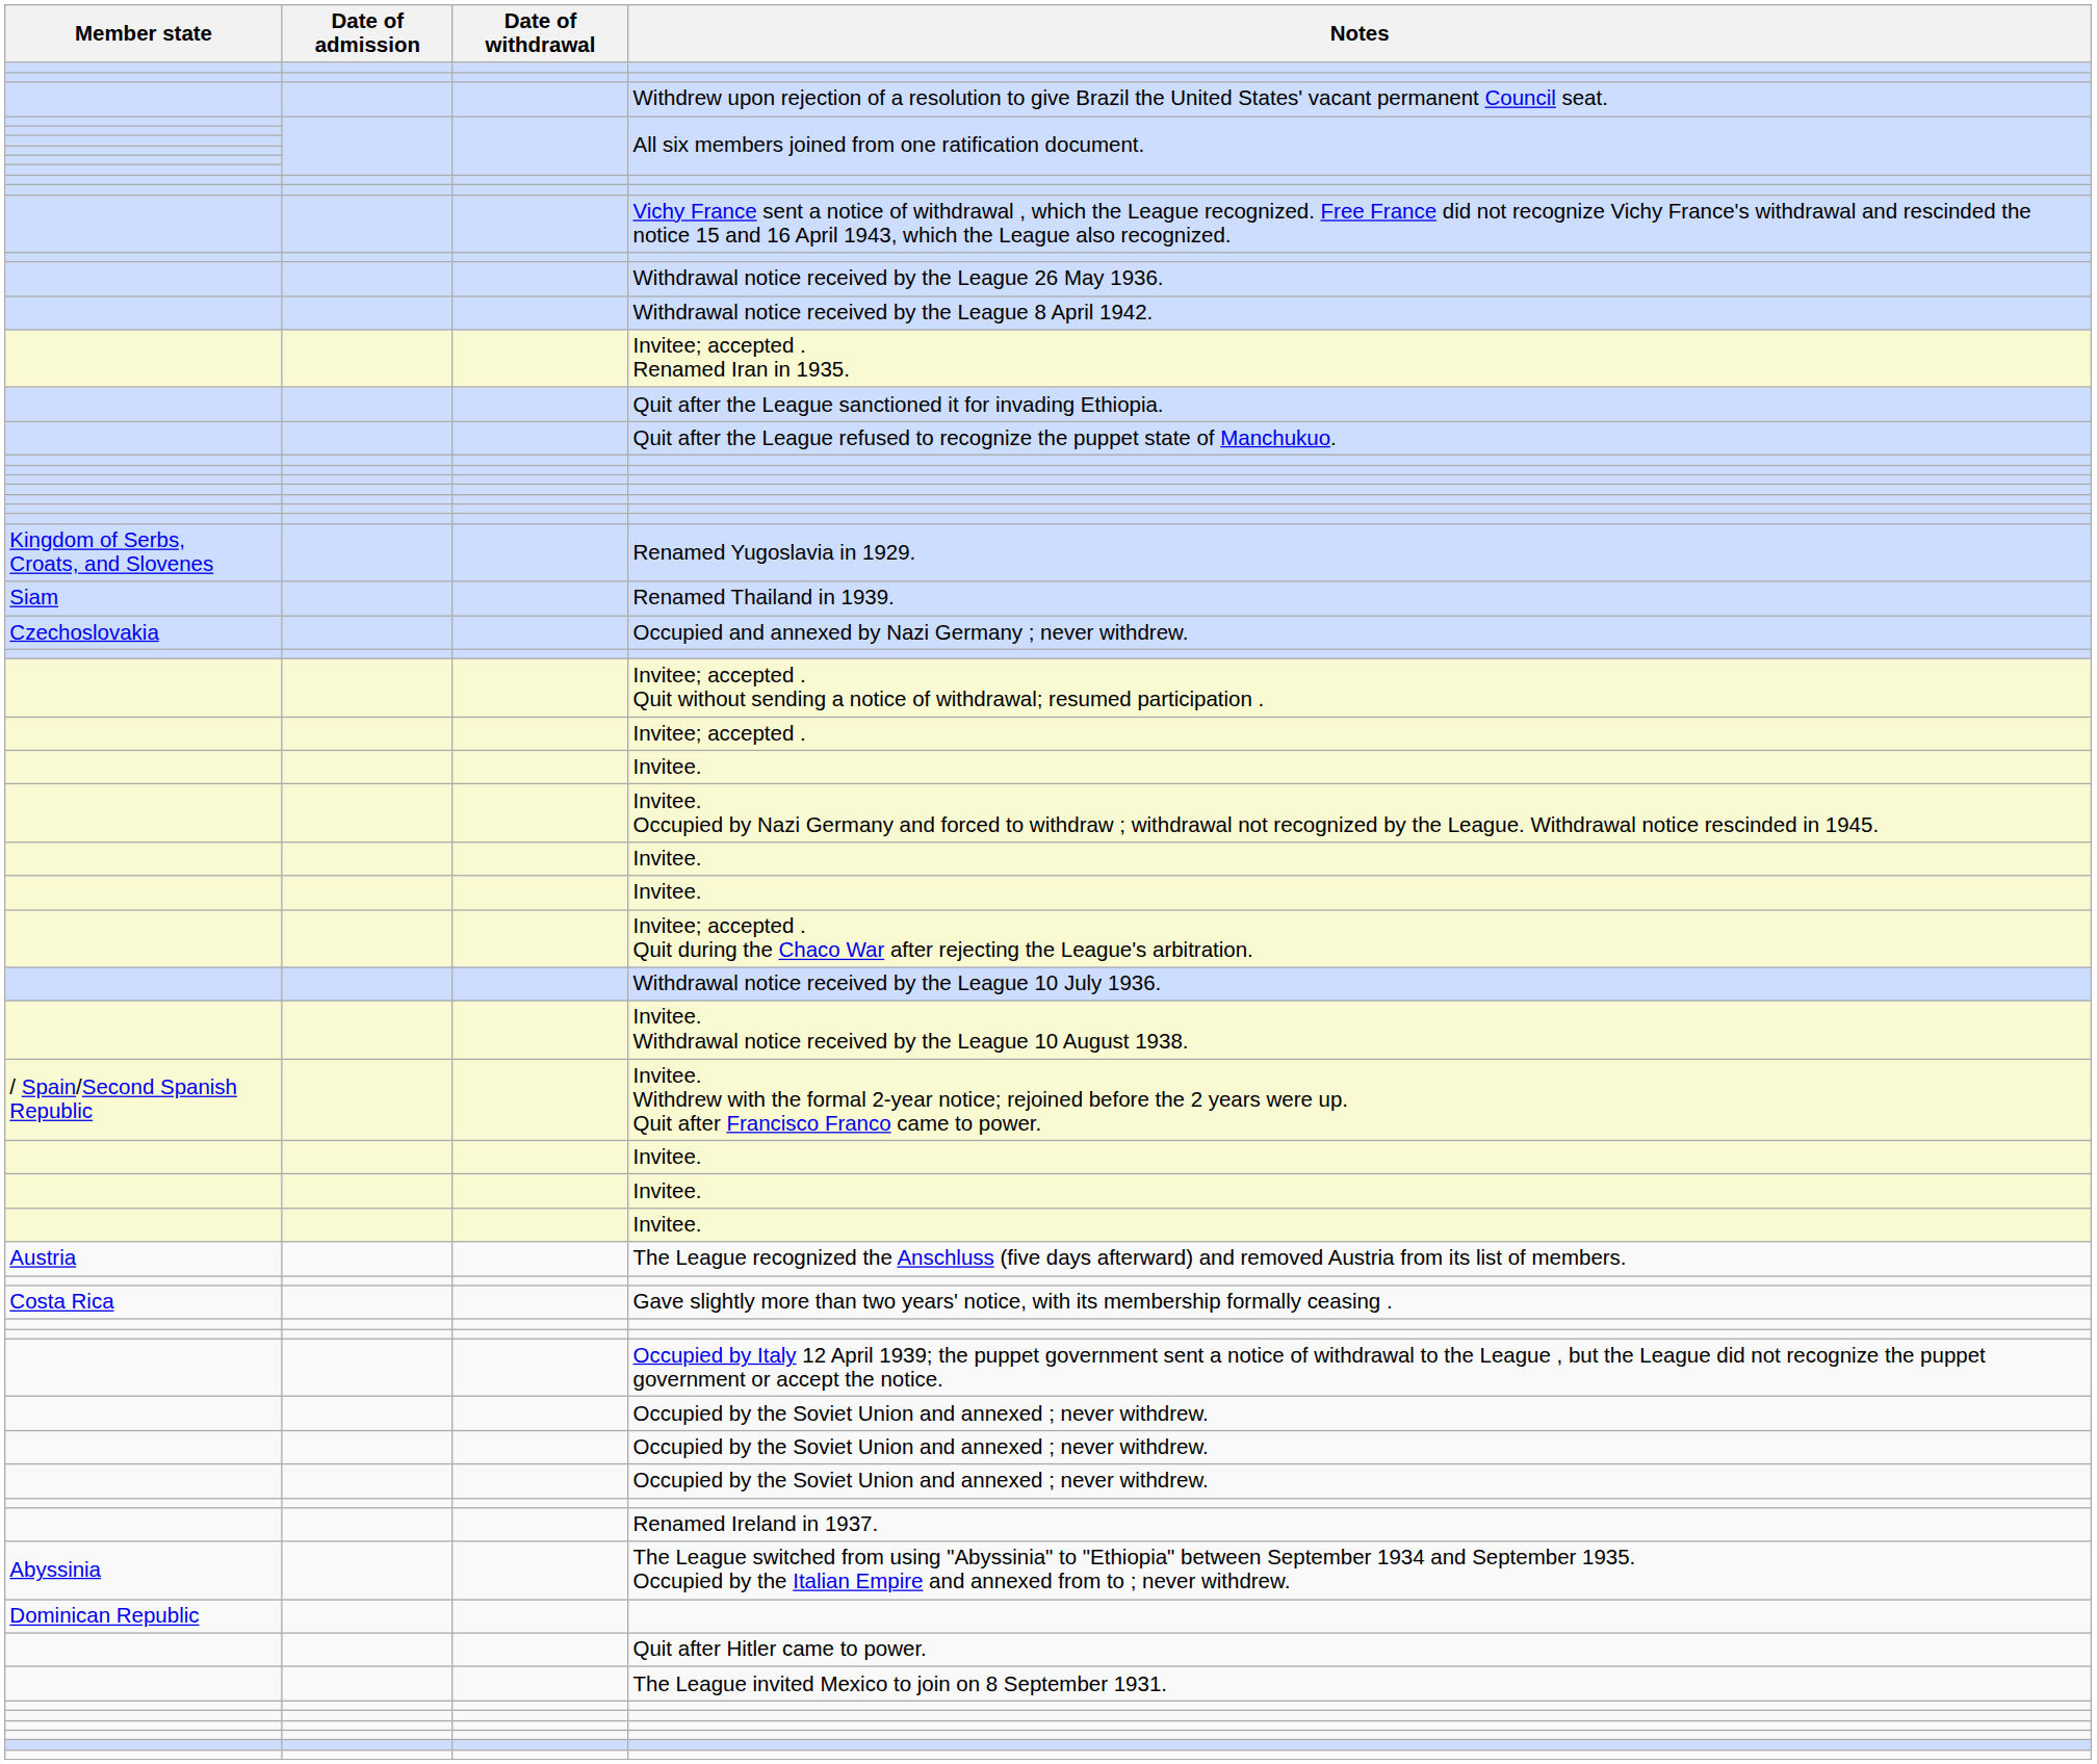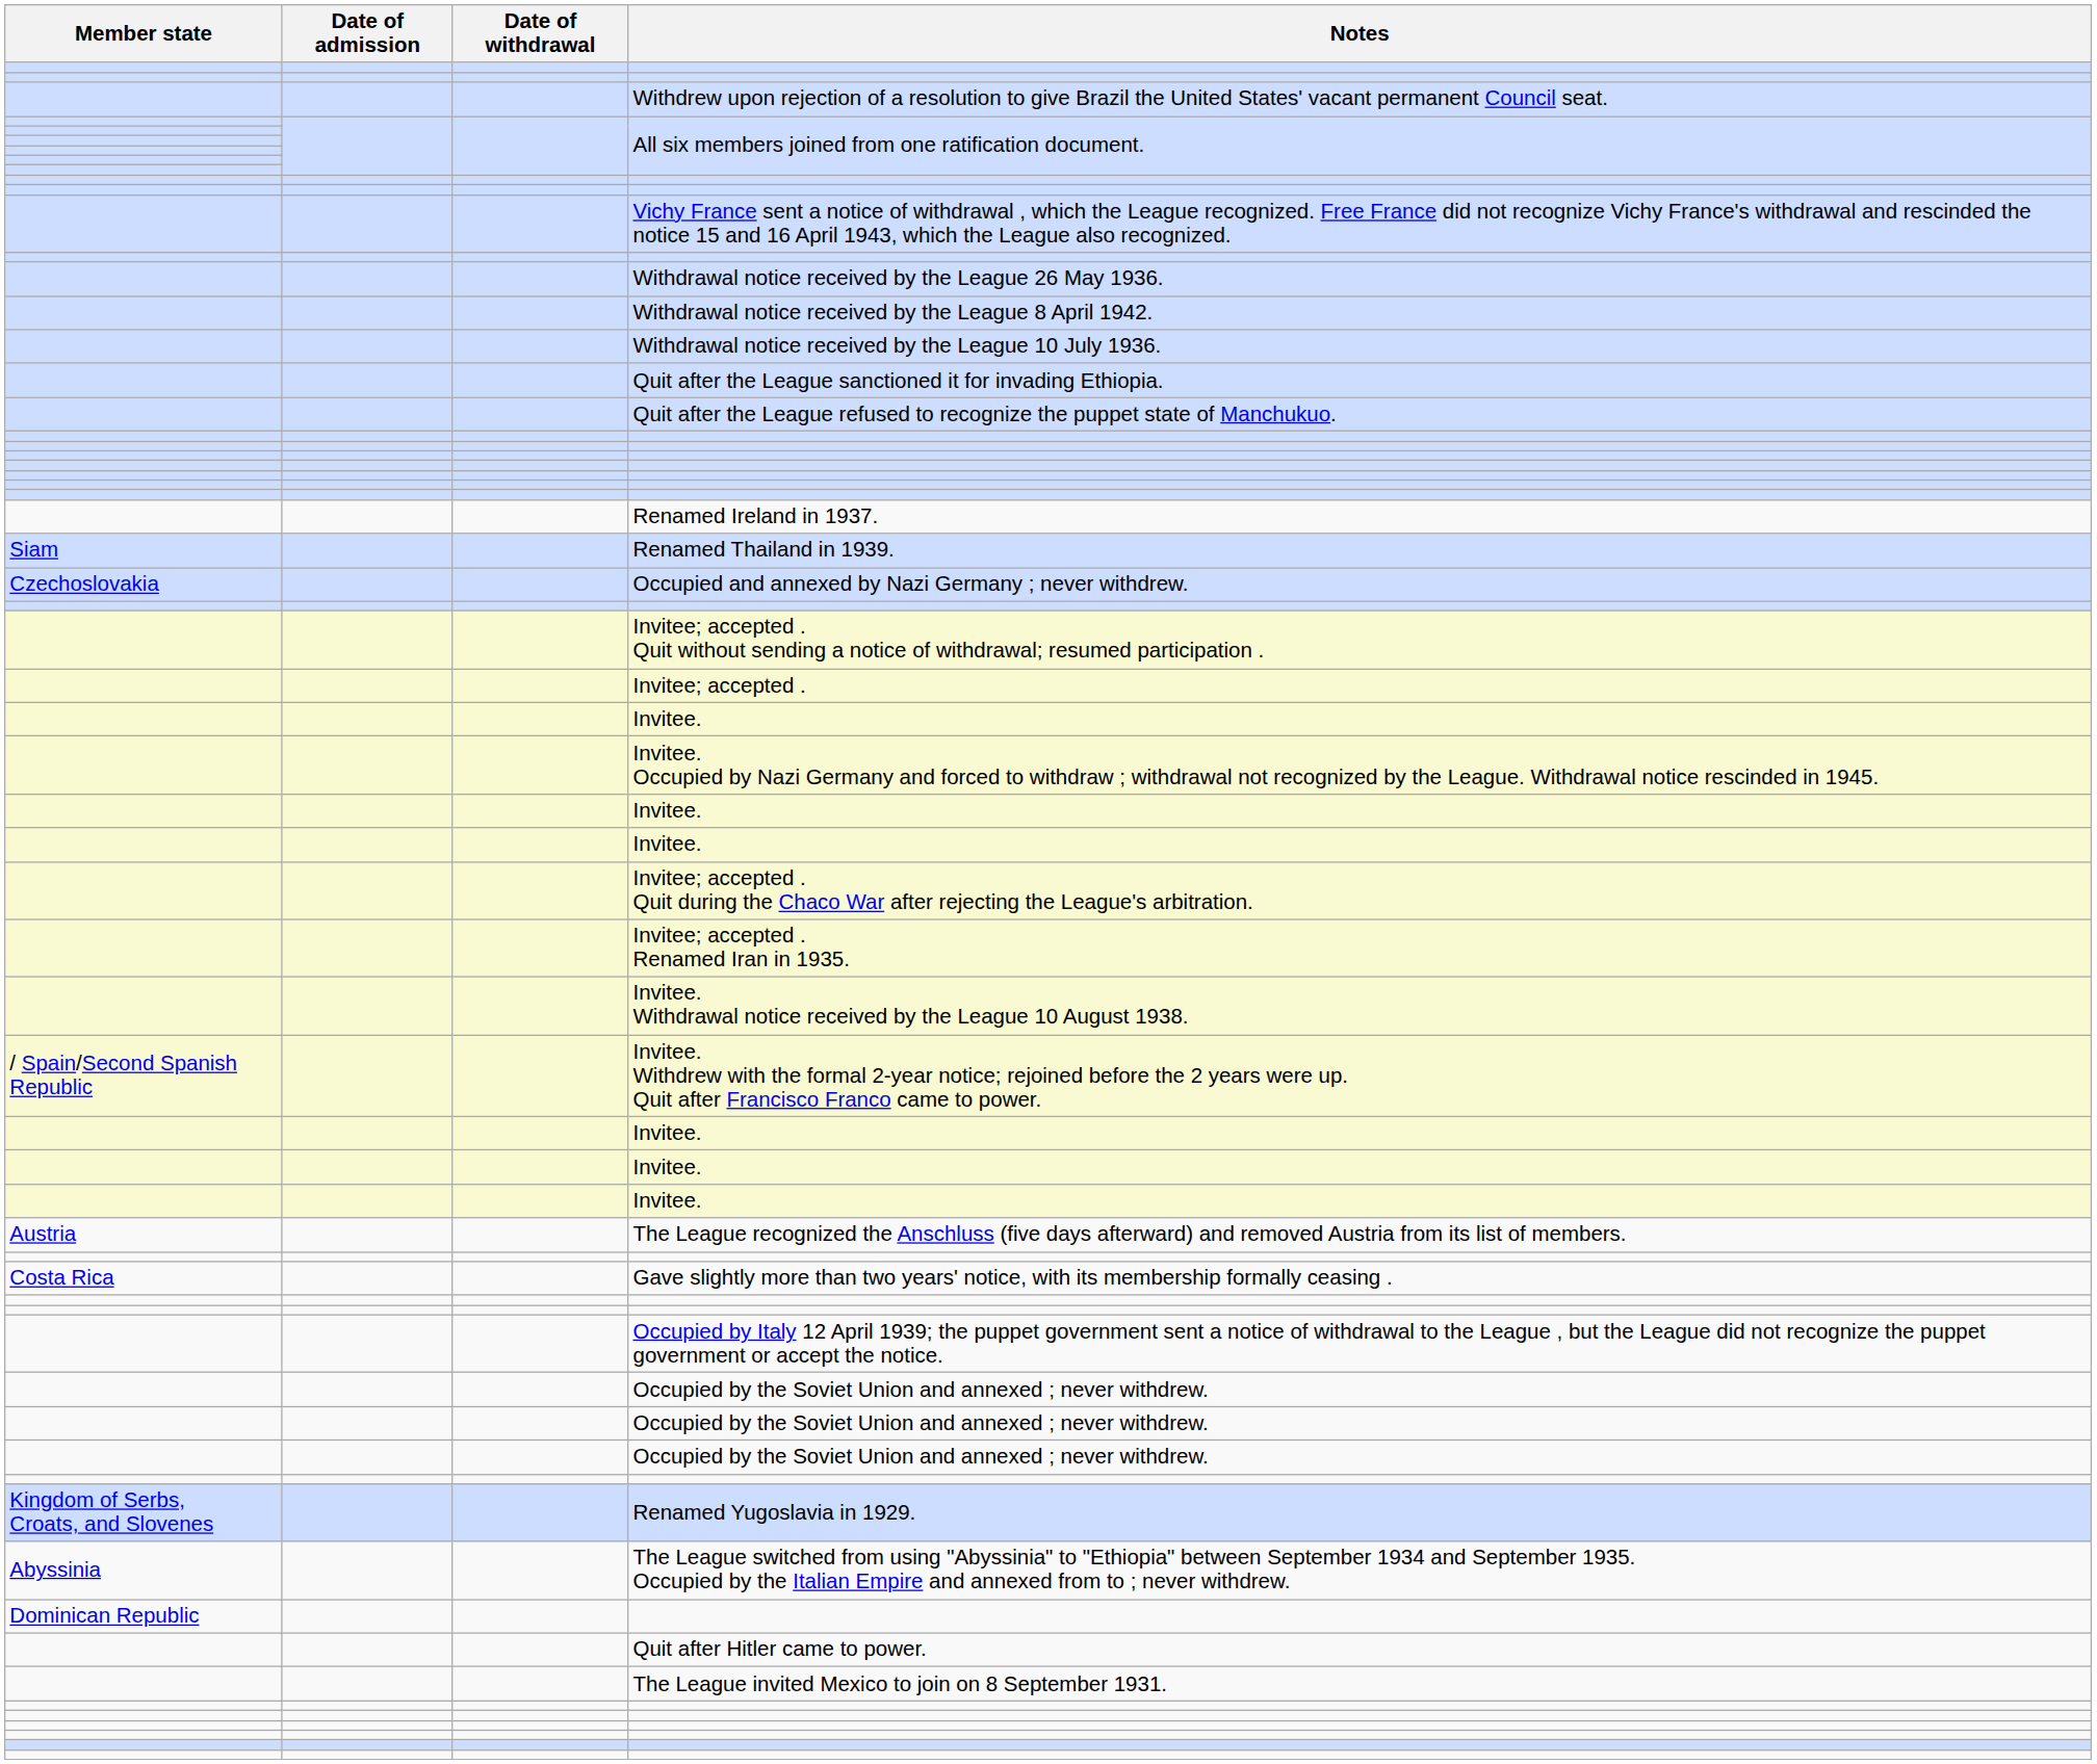 <table class="wikitable sortable plainrowheaders">
 <tr>
 <th scope="col">Member state</th>
 <th scope="col">Date of admission</th>
 <th scope="col">Date of withdrawal</th>
 <th scope="col" class=unsortable>Notes</th>
 </tr>
 <tr style="background:#cdf;">
 <td scope="row"></td>
 <td></td>
 <td></td>
 <td></td>
 </tr>
 <tr style="background:#cdf;">
 <td scope="row"></td>
 <td></td>
 <td></td>
 <td></td>
 </tr>
 <tr style="background:#cdf;">
 <td scope="row"></td>
 <td></td>
 <td></td>
 <td>Withdrew upon rejection of a resolution to give Brazil the United States' vacant permanent <a href='#'>Council</a> seat.</td>
 </tr>
 <tr style="background:#cdf;">
 <td scope="row"></td>
 <td rowspan="6"></td>
 <td rowspan="6"></td>
 <td rowspan="6">All six members joined from one ratification document.</td>
 </tr>
 <tr style="background:#cdf;">
 <td scope="row"></td>
 </tr>
 <tr style="background:#cdf;">
 <td scope="row"></td>
 </tr>
 <tr style="background:#cdf;">
 <td scope="row" data-sort-value=Africa></td>
 </tr>
 <tr style="background:#cdf;">
 <td scope="row"></td>
 </tr>
 <tr style="background:#cdf;">
 <td scope="row"></td>
 </tr>
 <tr style="background:#cdf;">
 <td scope="row"></td>
 <td></td>
 <td></td>
 <td></td>
 </tr>
 <tr style="background:#cdf;">
 <td scope="row"></td>
 <td></td>
 <td></td>
 <td></td>
 </tr>
 <tr style="background:#cdf;">
 <td scope="row"><br></td>
 <td></td>
 <td></td>
 <td><a href='#'>Vichy France</a> sent a notice of withdrawal , which the League recognized. <a href='#'>Free France</a> did not recognize Vichy France's withdrawal and rescinded the notice 15 and 16 April 1943, which the League also recognized.</td>
 </tr>
 <tr style="background:#cdf;">
 <td scope="row"></td>
 <td></td>
 <td></td>
 <td></td>
 </tr>
 <tr style="background:#cdf;">
 <td scope="row"></td>
 <td></td>
 <td></td>
 <td>Withdrawal notice received by the League 26 May 1936.</td>
 </tr>
 <tr style="background:#cdf;">
 <td scope="row"></td>
 <td></td>
 <td></td>
 <td>Withdrawal notice received by the League 8 April 1942.</td>
 </tr>
-<tr style="background:#fafad2;">
+<tr style="background:#cdf;">
 <td scope="row"></td>
 <td></td>
 <td></td>
-<td>Invitee; accepted .<br>Renamed Iran in 1935.</td>
+<td>Withdrawal notice received by the League 10 July 1936.</td>
 </tr>
 <tr style="background:#cdf;">
 <td scope="row"></td>
 <td></td>
 <td></td>
 <td>Quit after the League sanctioned it for invading Ethiopia.</td>
 </tr>
 <tr style="background:#cdf;">
 <td scope="row" data-sort-value=J></td>
 <td></td>
 <td></td>
 <td>Quit after the League refused to recognize the puppet state of <a href='#'>Manchukuo</a>.</td>
 </tr>
 <tr style="background:#cdf;">
 <td scope="row"></td>
 <td></td>
 <td></td>
 <td></td>
 </tr>
 <tr style="background:#cdf;">
 <td scope="row"></td>
 <td></td>
 <td></td>
 <td></td>
 </tr>
 <tr style="background:#cdf;">
 <td scope="row"></td>
 <td></td>
 <td></td>
 <td></td>
 </tr>
 <tr style="background:#cdf;">
 <td scope="row"></td>
 <td></td>
 <td></td>
 <td></td>
 </tr>
 <tr style="background:#cdf;">
 <td scope="row"></td>
 <td></td>
 <td></td>
 <td></td>
 </tr>
 <tr style="background:#cdf;">
 <td scope="row"></td>
 <td></td>
 <td></td>
 <td></td>
 </tr>
 <tr style="background:#cdf;">
 <td scope="row"></td>
 <td></td>
 <td></td>
 <td></td>
 </tr>
-<tr style="background:#cdf;">
-<td scope="row" data-sort-value="Serbs"> <a href='#'>Kingdom of Serbs,<br>Croats, and Slovenes</a></td>
+<tr>
+<td scope="row"></td>
 <td></td>
 <td></td>
-<td>Renamed Yugoslavia in 1929.</td>
+<td>Renamed Ireland in 1937.</td>
 </tr>
 <tr style="background:#cdf;">
 <td scope="row"> <a href='#'>Siam</a></td>
 <td></td>
 <td></td>
 <td>Renamed Thailand in 1939.</td>
 </tr>
 <tr style="background:#cdf;">
 <td scope="row" data-sort-value=Slovakia> <a href='#'>Czechoslovakia</a></td>
 <td></td>
 <td></td>
 <td>Occupied and annexed by Nazi Germany ; never withdrew.</td>
 </tr>
 <tr style="background:#cdf;">
 <td scope="row"></td>
 <td></td>
 <td></td>
 <td></td>
 </tr>
 <tr style="background:#fafad2;">
 <td scope="row"></td>
 <td></td>
 <td></td>
 <td>Invitee; accepted .<br>Quit  without sending a notice of withdrawal; resumed participation .</td>
 </tr>
 <tr style="background:#fafad2;">
 <td scope="row"></td>
 <td></td>
 <td></td>
 <td>Invitee; accepted .</td>
 </tr>
 <tr style="background:#fafad2;">
 <td scope="row"></td>
 <td></td>
 <td></td>
 <td>Invitee.</td>
 </tr>
 <tr style="background:#fafad2;">
 <td scope="row"></td>
 <td></td>
 <td></td>
 <td>Invitee.<br>Occupied by Nazi Germany  and forced to withdraw ; withdrawal not recognized by the League. Withdrawal notice rescinded in 1945.</td>
 </tr>
 <tr style="background:#fafad2;">
 <td scope="row"></td>
 <td></td>
 <td></td>
 <td>Invitee.</td>
 </tr>
 <tr style="background:#fafad2;">
 <td scope="row"></td>
 <td></td>
 <td></td>
 <td>Invitee.</td>
 </tr>
 <tr style="background:#fafad2;">
 <td scope="row"></td>
 <td></td>
 <td></td>
 <td>Invitee; accepted .<br>Quit during the <a href='#'>Chaco War</a> after rejecting the League's arbitration.</td>
 </tr>
-<tr style="background:#cdf;">
+<tr style="background:#fafad2;">
 <td scope="row"></td>
 <td></td>
 <td></td>
-<td>Withdrawal notice received by the League 10 July 1936.</td>
+<td>Invitee; accepted .<br>Renamed Iran in 1935.</td>
 </tr>
 <tr style="background:#fafad2;">
 <td scope="row" data-sort-value=Salvador></td>
 <td></td>
 <td></td>
 <td>Invitee.<br>Withdrawal notice received by the League 10 August 1938.</td>
 </tr>
 <tr style="background:#fafad2;">
 <td scope="row">/ <a href='#'>Spain</a>/<a href='#'>Second Spanish Republic</a></td>
 <td></td>
 <td></td>
 <td>Invitee.<br>Withdrew  with the formal 2-year notice; rejoined  before the 2 years were up.<br>Quit after <a href='#'>Francisco Franco</a> came to power.</td>
 </tr>
 <tr style="background:#fafad2;">
 <td scope="row"></td>
 <td></td>
 <td></td>
 <td>Invitee.</td>
 </tr>
 <tr style="background:#fafad2;">
 <td scope="row"></td>
 <td></td>
 <td></td>
 <td>Invitee.</td>
 </tr>
 <tr style="background:#fafad2;">
 <td scope="row"></td>
 <td></td>
 <td></td>
 <td>Invitee.</td>
 </tr>
 <tr>
 <td scope="row"> <a href='#'>Austria</a></td>
 <td></td>
 <td></td>
 <td>The League recognized the <a href='#'>Anschluss</a> (five days afterward) and removed Austria from its list of members.</td>
 </tr>
 <tr>
 <td scope="row"></td>
 <td></td>
 <td></td>
 <td></td>
 </tr>
 <tr>
 <td scope="row"> <a href='#'>Costa Rica</a></td>
 <td></td>
 <td></td>
 <td>Gave slightly more than two years' notice, with its membership formally ceasing .</td>
 </tr>
 <tr>
 <td scope="row"></td>
 <td></td>
 <td></td>
 <td></td>
 </tr>
 <tr>
 <td scope="row"></td>
 <td></td>
 <td></td>
 <td></td>
 </tr>
 <tr>
 <td scope="row"></td>
 <td></td>
 <td></td>
 <td><a href='#'>Occupied by Italy</a> 12 April 1939; the puppet government sent a notice of withdrawal to the League , but the League did not recognize the puppet government or accept the notice.</td>
 </tr>
 <tr>
 <td scope="row"></td>
 <td></td>
 <td></td>
 <td>Occupied by the Soviet Union and annexed ; never withdrew.</td>
 </tr>
 <tr>
 <td scope="row"></td>
 <td></td>
 <td></td>
 <td>Occupied by the Soviet Union and annexed ; never withdrew.</td>
 </tr>
 <tr>
 <td scope="row"></td>
 <td></td>
 <td></td>
 <td>Occupied by the Soviet Union and annexed ; never withdrew.</td>
 </tr>
 <tr>
 <td scope="row"></td>
 <td></td>
 <td></td>
 <td></td>
 </tr>
-<tr>
-<td scope="row"></td>
+<tr style="background:#cdf;">
+<td scope="row" data-sort-value="Serbs"> <a href='#'>Kingdom of Serbs,<br>Croats, and Slovenes</a></td>
 <td></td>
 <td></td>
-<td>Renamed Ireland in 1937.</td>
+<td>Renamed Yugoslavia in 1929.</td>
 </tr>
 <tr>
 <td scope="row" data-sort-value=Abyssinia> <a href='#'>Abyssinia</a></td>
 <td></td>
 <td></td>
 <td>The League switched from using "Abyssinia" to "Ethiopia" between September 1934 and September 1935.<br>Occupied by the <a href='#'>Italian Empire</a> and annexed from  to ; never withdrew.</td>
 </tr>
 <tr>
 <td scope="row"> <a href='#'>Dominican Republic</a></td>
 <td></td>
 <td></td>
 <td></td>
 </tr>
 <tr>
 <td scope="row"></td>
 <td></td>
 <td></td>
 <td>Quit after Hitler came to power.</td>
 </tr>
 <tr>
 <td scope="row"></td>
 <td></td>
 <td></td>
 <td>The League invited Mexico to join on 8 September 1931.</td>
 </tr>
 <tr>
 <td scope="row"></td>
 <td></td>
 <td></td>
 <td></td>
 </tr>
 <tr>
 <td scope="row"></td>
 <td></td>
 <td></td>
 <td></td>
 </tr>
 <tr>
 <td scope="row" data-sort-value=Union></td>
 <td></td>
 <td></td>
 <td><em></em></td>
 </tr>
 <tr>
 <td scope="row"></td>
 <td></td>
 <td></td>
 <td></td>
 </tr>
 <tr style="background:#cdf;">
 <td scope="row"></td>
 <td></td>
 <td></td>
 <td></td>
 </tr>
 <tr>
 <td scope="row"></td>
 <td></td>
 <td></td>
 <td></td>
 </tr>
 </table>
